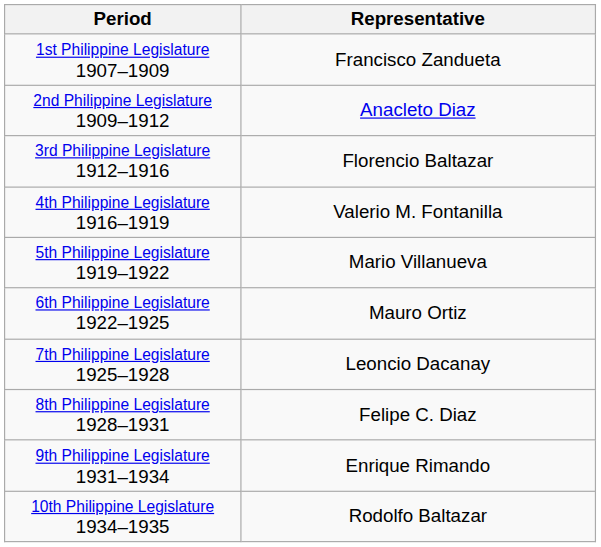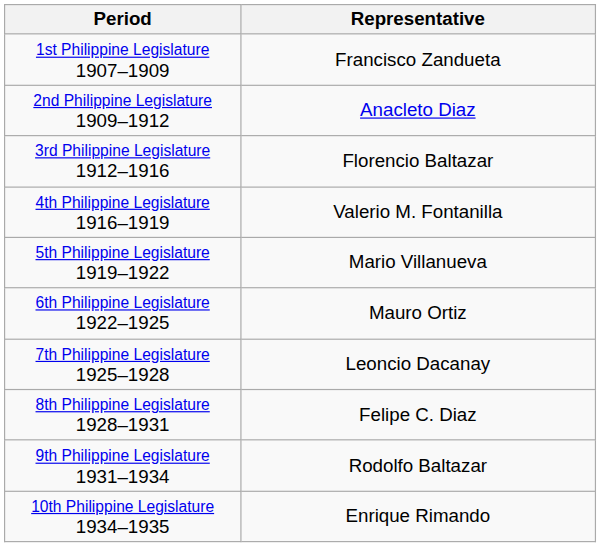 <table class="wikitable" style="text-align:center; width:40%;">
 <tr>
 <th width="40%">Period</th>
 <th>Representative</th>
 </tr>
 <tr>
 <td><small><a href='#'>1st Philippine Legislature</a></small><br>1907–1909</td>
 <td>Francisco Zandueta</td>
 </tr>
 <tr>
 <td><small><a href='#'>2nd Philippine Legislature</a></small><br>1909–1912</td>
 <td><a href='#'>Anacleto Diaz</a></td>
 </tr>
 <tr>
 <td><small><a href='#'>3rd Philippine Legislature</a></small><br>1912–1916</td>
 <td>Florencio Baltazar</td>
 </tr>
 <tr>
 <td><small><a href='#'>4th Philippine Legislature</a></small><br>1916–1919</td>
 <td>Valerio M. Fontanilla</td>
 </tr>
 <tr>
 <td><small><a href='#'>5th Philippine Legislature</a></small><br>1919–1922</td>
 <td>Mario Villanueva</td>
 </tr>
 <tr>
 <td><small><a href='#'>6th Philippine Legislature</a></small><br>1922–1925</td>
 <td>Mauro Ortiz</td>
 </tr>
 <tr>
 <td><small><a href='#'>7th Philippine Legislature</a></small><br>1925–1928</td>
 <td>Leoncio Dacanay</td>
 </tr>
 <tr>
 <td><small><a href='#'>8th Philippine Legislature</a></small><br>1928–1931</td>
 <td>Felipe C. Diaz</td>
 </tr>
 <tr>
 <td><small><a href='#'>9th Philippine Legislature</a></small><br>1931–1934</td>
-<td>Enrique Rimando</td>
+<td>Rodolfo Baltazar</td>
 </tr>
 <tr>
 <td><small><a href='#'>10th Philippine Legislature</a></small><br>1934–1935</td>
-<td>Rodolfo Baltazar</td>
+<td>Enrique Rimando</td>
 </tr>
 </table>
